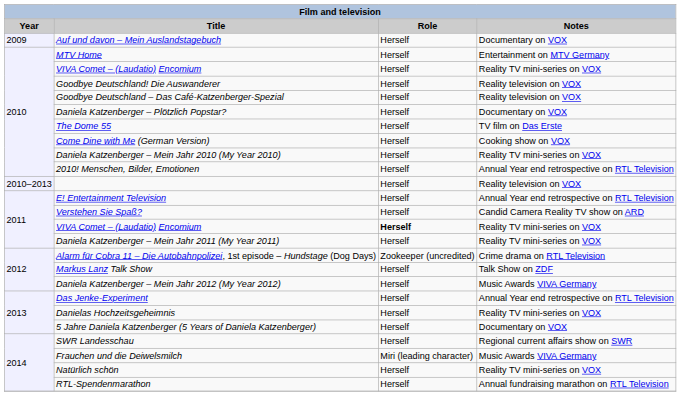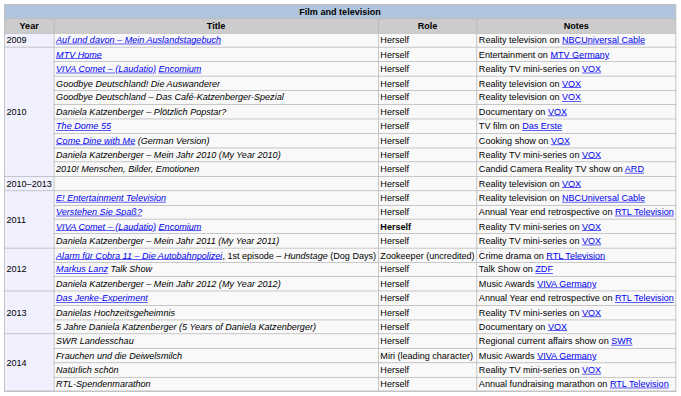 <table class="wikitable" style="font-size:90%">
 <tr style="text-align:center;">
 <th colspan=4 style="background:#B0C4DE;">Film and television</th>
 </tr>
 <tr style="text-align:center;">
 <th style="background:#ccc;">Year</th>
 <th style="background:#ccc;">Title</th>
 <th style="background:#ccc;">Role</th>
 <th style="background:#ccc;">Notes</th>
 </tr>
 <tr>
 <td rowspan="1" bgcolor="#f0f0ff">2009</td>
 <td><em><a href='#'>Auf und davon – Mein Auslandstagebuch</a></em></td>
 <td>Herself</td>
-<td>Documentary on <a href='#'>VOX</a></td>
+<td>Reality television on <a href='#'>NBCUniversal Cable</a></td>
 </tr>
 <tr>
 <td rowspan="9" bgcolor="#f0f0ff">2010</td>
 <td><em><a href='#'>MTV Home</a></em></td>
 <td>Herself</td>
 <td>Entertainment on <a href='#'>MTV Germany</a></td>
 </tr>
 <tr>
 <td><em><a href='#'>VIVA Comet – (Laudatio)</a> <a href='#'>Encomium</a></em></td>
 <td>Herself</td>
 <td>Reality TV mini-series on <a href='#'>VOX</a></td>
 </tr>
 <tr>
 <td><em>Goodbye Deutschland! Die Auswanderer</em></td>
 <td>Herself</td>
 <td>Reality television on <a href='#'>VOX</a></td>
 </tr>
 <tr>
 <td><em>Goodbye Deutschland – Das Café-Katzenberger-Spezial</em></td>
 <td>Herself</td>
 <td>Reality television on <a href='#'>VOX</a></td>
 </tr>
 <tr>
 <td><em>Daniela Katzenberger – Plötzlich Popstar?</em></td>
 <td>Herself</td>
 <td>Documentary on <a href='#'>VOX</a></td>
 </tr>
 <tr>
 <td><em><a href='#'>The Dome 55</a></em></td>
 <td>Herself</td>
 <td>TV film on <a href='#'>Das Erste</a></td>
 </tr>
 <tr>
 <td><em><a href='#'>Come Dine with Me</a> (German Version)</em></td>
 <td>Herself</td>
 <td>Cooking show on <a href='#'>VOX</a></td>
 </tr>
 <tr>
 <td><em>Daniela Katzenberger – Mein Jahr 2010 (My Year 2010)</em></td>
 <td>Herself</td>
 <td>Reality TV mini-series on <a href='#'>VOX</a></td>
 </tr>
 <tr>
 <td><em>2010! Menschen, Bilder, Emotionen</em></td>
 <td>Herself</td>
-<td>Annual Year end retrospective on <a href='#'>RTL Television</a></td>
+<td>Candid Camera Reality TV show on <a href='#'>ARD</a></td>
 </tr>
 <tr>
 <td rowspan="1" bgcolor="#f0f0ff">2010–2013</td>
 <td><em></em></td>
 <td>Herself</td>
 <td>Reality television on <a href='#'>VOX</a></td>
 </tr>
 <tr>
 <td rowspan="4" bgcolor="#f0f0ff">2011</td>
 <td><em><a href='#'>E! Entertainment Television</a></em></td>
 <td>Herself</td>
-<td>Annual Year end retrospective on <a href='#'>RTL Television</a></td>
+<td>Reality television on <a href='#'>NBCUniversal Cable</a></td>
 </tr>
 <tr>
 <td><em><a href='#'>Verstehen Sie Spaß?</a></em></td>
 <td>Herself</td>
-<td>Candid Camera Reality TV show on <a href='#'>ARD</a></td>
+<td>Annual Year end retrospective on <a href='#'>RTL Television</a></td>
 </tr>
 <tr>
 <td><em><a href='#'>VIVA Comet – (Laudatio)</a> <a href='#'>Encomium</a></em></td>
 <td><strong>Herself</strong></td>
 <td>Reality TV mini-series on <a href='#'>VOX</a></td>
 </tr>
 <tr>
 <td><em>Daniela Katzenberger – Mein Jahr 2011 (My Year 2011)</em></td>
 <td>Herself</td>
 <td>Reality TV mini-series on <a href='#'>VOX</a></td>
 </tr>
 <tr>
 <td rowspan="3" bgcolor="#f0f0ff">2012</td>
 <td><em><a href='#'>Alarm für Cobra 11 – Die Autobahnpolizei</a></em>, 1st episode – <em>Hundstage</em> (Dog Days)</td>
 <td>Zookeeper (uncredited)</td>
 <td>Crime drama on <a href='#'>RTL Television</a></td>
 </tr>
 <tr>
 <td><em><a href='#'>Markus Lanz</a> Talk Show</em></td>
 <td>Herself</td>
 <td>Talk Show on <a href='#'>ZDF</a></td>
 </tr>
 <tr>
 <td><em>Daniela Katzenberger – Mein Jahr 2012 (My Year 2012)</em></td>
 <td>Herself</td>
 <td>Music Awards <a href='#'>VIVA Germany</a></td>
 </tr>
 <tr>
 <td rowspan="3" bgcolor="#f0f0ff">2013</td>
 <td><em><a href='#'>Das Jenke-Experiment</a></em></td>
 <td>Herself</td>
 <td>Annual Year end retrospective on <a href='#'>RTL Television</a></td>
 </tr>
 <tr>
 <td><em>Danielas Hochzeitsgeheimnis</em></td>
 <td>Herself</td>
 <td>Reality TV mini-series on <a href='#'>VOX</a></td>
 </tr>
 <tr>
 <td><em>5 Jahre Daniela Katzenberger (5 Years of Daniela Katzenberger)</em></td>
 <td>Herself</td>
 <td>Documentary on <a href='#'>VOX</a></td>
 </tr>
 <tr>
 <td rowspan="4" bgcolor="#f0f0ff">2014</td>
 <td><em>SWR Landesschau</em></td>
 <td>Herself</td>
 <td>Regional current affairs show on <a href='#'>SWR</a></td>
 </tr>
 <tr>
 <td><em>Frauchen und die Deiwelsmilch</em></td>
 <td>Miri (leading character)</td>
 <td>Music Awards <a href='#'>VIVA Germany</a></td>
 </tr>
 <tr>
 <td><em>Natürlich schön</em></td>
 <td>Herself</td>
 <td>Reality TV mini-series on <a href='#'>VOX</a></td>
 </tr>
 <tr>
 <td><em>RTL-Spendenmarathon</em></td>
 <td>Herself</td>
 <td>Annual fundraising marathon on <a href='#'>RTL Television</a></td>
 </tr>
 <tr>
 </tr>
 </table>
